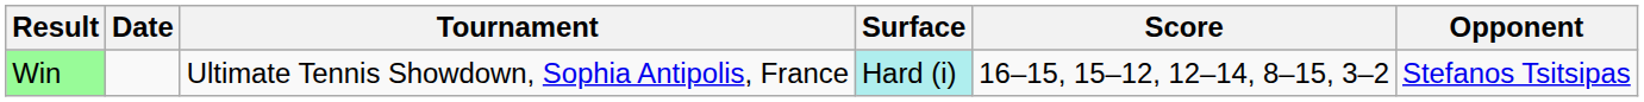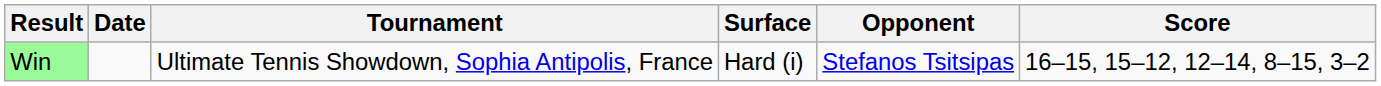 <table class="sortable wikitable">
 <tr>
 <th>Result</th>
 <th>Date</th>
 <th>Tournament</th>
 <th>Surface</th>
+<th>Opponent</th>
 <th class=unsortable>Score</th>
-<th>Opponent</th>
 </tr>
 <tr>
 <td bgcolor=98FB98>Win</td>
 <td><a href='#'></a></td>
 <td>Ultimate Tennis Showdown, <a href='#'>Sophia Antipolis</a>, France</td>
-<td style="background: paleturquoise;">Hard (i)</td>
+<td>Hard (i)</td>
+<td> <a href='#'>Stefanos Tsitsipas</a></td>
 <td>16–15, 15–12, 12–14, 8–15, 3–2</td>
-<td> <a href='#'>Stefanos Tsitsipas</a></td>
 </tr>
 </table>
